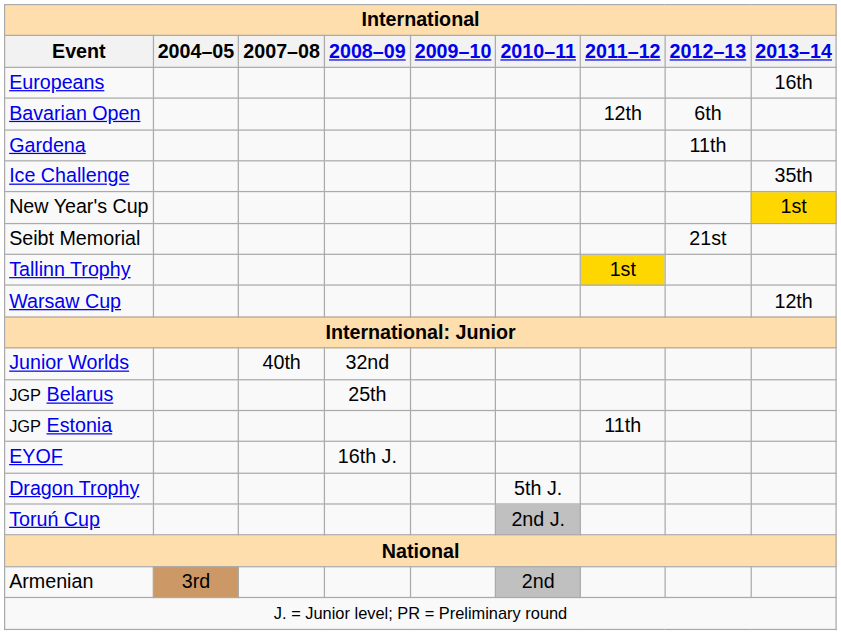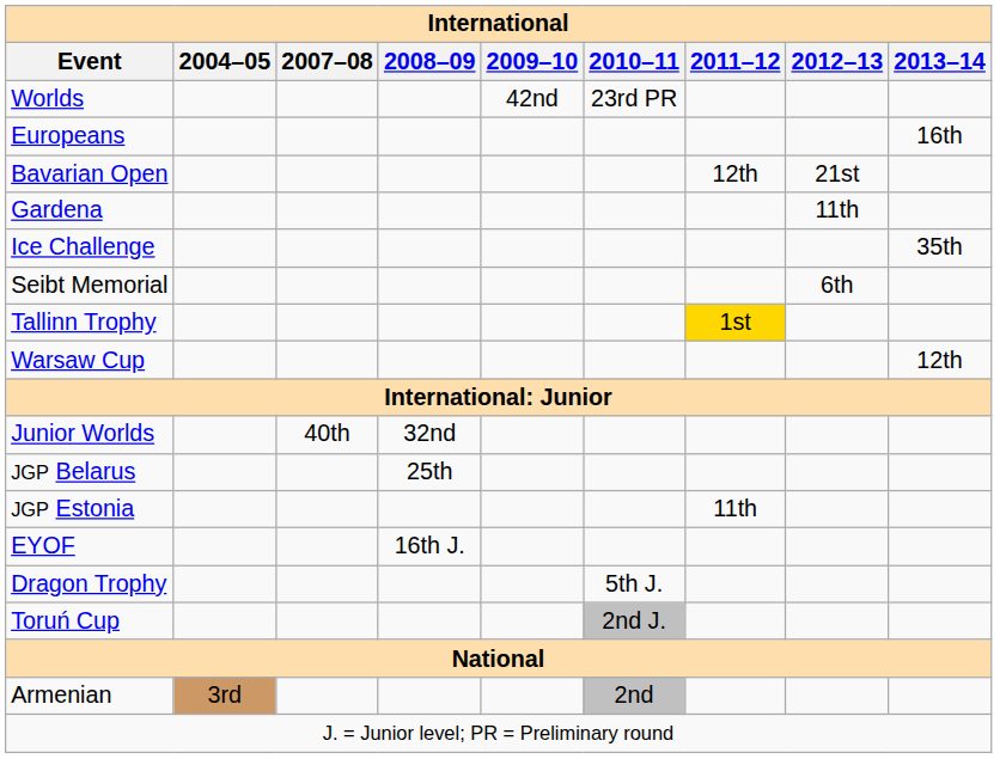 <table class="wikitable" style="text-align:center">
 <tr>
 <th colspan="9" style="background-color: #ffdead; " align="center"><strong>International</strong></th>
 </tr>
 <tr>
 <th>Event</th>
 <th>2004–05</th>
 <th>2007–08</th>
 <th><a href='#'>2008–09</a></th>
 <th><a href='#'>2009–10</a></th>
 <th><a href='#'>2010–11</a></th>
 <th><a href='#'>2011–12</a></th>
 <th><a href='#'>2012–13</a></th>
 <th><a href='#'>2013–14</a></th>
+</tr>
+<tr>
+<td align=left><a href='#'>Worlds</a></td>
+<td></td>
+<td></td>
+<td></td>
+<td>42nd</td>
+<td>23rd PR</td>
+<td></td>
+<td></td>
+<td></td>
 </tr>
 <tr>
 <td align=left><a href='#'>Europeans</a></td>
 <td></td>
 <td></td>
 <td></td>
 <td></td>
 <td></td>
 <td></td>
 <td></td>
 <td>16th</td>
 </tr>
 <tr>
 <td align=left><a href='#'>Bavarian Open</a></td>
 <td></td>
 <td></td>
 <td></td>
 <td></td>
 <td></td>
 <td>12th</td>
-<td>6th</td>
+<td>21st</td>
 <td></td>
 </tr>
 <tr>
 <td align=left><a href='#'>Gardena</a></td>
 <td></td>
 <td></td>
 <td></td>
 <td></td>
 <td></td>
 <td></td>
 <td>11th</td>
 <td></td>
 </tr>
 <tr>
 <td align=left><a href='#'>Ice Challenge</a></td>
 <td></td>
 <td></td>
 <td></td>
 <td></td>
 <td></td>
 <td></td>
 <td></td>
 <td>35th</td>
 </tr>
 <tr>
-<td align=left>New Year's Cup</td>
-<td></td>
-<td></td>
-<td></td>
-<td></td>
-<td></td>
-<td></td>
-<td></td>
-<td bgcolor=gold>1st</td>
-</tr>
-<tr>
 <td align=left>Seibt Memorial</td>
 <td></td>
 <td></td>
 <td></td>
 <td></td>
 <td></td>
 <td></td>
-<td>21st</td>
+<td>6th</td>
 <td></td>
 </tr>
 <tr>
 <td align=left><a href='#'>Tallinn Trophy</a></td>
 <td></td>
 <td></td>
 <td></td>
 <td></td>
 <td></td>
 <td bgcolor="gold">1st</td>
 <td></td>
 <td></td>
 </tr>
 <tr>
 <td align=left><a href='#'>Warsaw Cup</a></td>
 <td></td>
 <td></td>
 <td></td>
 <td></td>
 <td></td>
 <td></td>
 <td></td>
 <td>12th</td>
 </tr>
 <tr>
 <th colspan="9" style="background-color: #ffdead; " align="center"><strong>International: Junior</strong></th>
 </tr>
 <tr>
 <td align=left><a href='#'>Junior Worlds</a></td>
 <td></td>
 <td>40th</td>
 <td>32nd</td>
 <td></td>
 <td></td>
 <td></td>
 <td></td>
 <td></td>
 </tr>
 <tr>
 <td align=left><small>JGP</small> <a href='#'>Belarus</a></td>
 <td></td>
 <td></td>
 <td>25th</td>
 <td></td>
 <td></td>
 <td></td>
 <td></td>
 <td></td>
 </tr>
 <tr>
 <td align=left><small>JGP</small> <a href='#'>Estonia</a></td>
 <td></td>
 <td></td>
 <td></td>
 <td></td>
 <td></td>
 <td>11th</td>
 <td></td>
 <td></td>
 </tr>
 <tr>
 <td align=left><a href='#'>EYOF</a></td>
 <td></td>
 <td></td>
 <td>16th J.</td>
 <td></td>
 <td></td>
 <td></td>
 <td></td>
 <td></td>
 </tr>
 <tr>
 <td align=left><a href='#'>Dragon Trophy</a></td>
 <td></td>
 <td></td>
 <td></td>
 <td></td>
 <td>5th J.</td>
 <td></td>
 <td></td>
 <td></td>
 </tr>
 <tr>
 <td align=left><a href='#'>Toruń Cup</a></td>
 <td></td>
 <td></td>
 <td></td>
 <td></td>
 <td bgcolor=silver>2nd J.</td>
 <td></td>
 <td></td>
 <td></td>
 </tr>
 <tr>
 <th colspan="9" style="background-color: #ffdead; " align="center"><strong>National</strong></th>
 </tr>
 <tr>
 <td align=left>Armenian</td>
 <td bgcolor="cc9966">3rd</td>
 <td></td>
 <td></td>
 <td></td>
 <td bgcolor=silver>2nd</td>
 <td></td>
 <td></td>
 <td></td>
 </tr>
 <tr>
 <td colspan="9" align="center"><small> J. = Junior level; PR = Preliminary round </small></td>
 </tr>
 </table>
